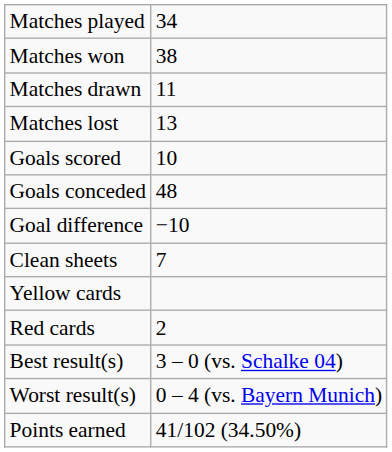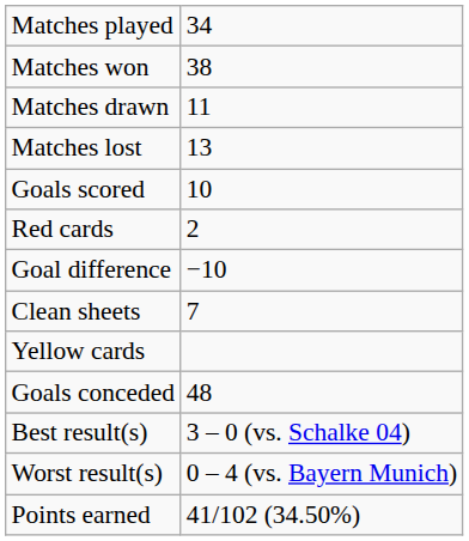 <table class="wikitable">
 <tr>
 <td>Matches played</td>
 <td>34</td>
 </tr>
 <tr>
 <td>Matches won</td>
 <td>38</td>
 </tr>
 <tr>
 <td>Matches drawn</td>
 <td>11</td>
 </tr>
 <tr>
 <td>Matches lost</td>
 <td>13</td>
 </tr>
 <tr>
 <td>Goals scored</td>
 <td>10</td>
 </tr>
 <tr>
-<td>Goals conceded</td>
-<td>48</td>
+<td>Red cards</td>
+<td>2</td>
 </tr>
 <tr>
 <td>Goal difference</td>
 <td>−10</td>
 </tr>
 <tr>
 <td>Clean sheets</td>
 <td>7</td>
 </tr>
 <tr>
 <td>Yellow cards</td>
 <td></td>
 </tr>
 <tr>
-<td>Red cards</td>
-<td>2</td>
+<td>Goals conceded</td>
+<td>48</td>
 </tr>
 <tr>
 <td>Best result(s)</td>
 <td>3 – 0 (vs. <a href='#'>Schalke 04</a>)</td>
 </tr>
 <tr>
 <td>Worst result(s)</td>
 <td>0 – 4 (vs. <a href='#'>Bayern Munich</a>)</td>
 </tr>
 <tr>
 <td>Points earned</td>
 <td>41/102 (34.50%)</td>
 </tr>
 </table>
